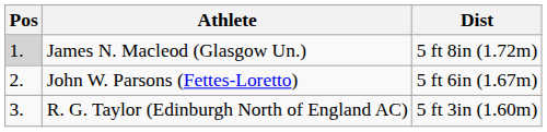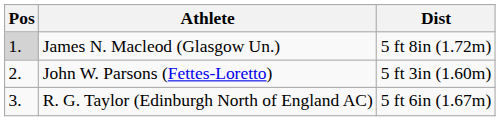 <table class="wikitable">
 <tr>
 <th>Pos</th>
 <th>Athlete</th>
 <th>Dist</th>
 </tr>
 <tr>
 <td style="background: lightgrey;">1.</td>
 <td>James N. Macleod (Glasgow Un.)</td>
 <td>5 ft 8in (1.72m)</td>
 </tr>
 <tr>
 <td>2.</td>
 <td>John W. Parsons (<a href='#'>Fettes-Loretto</a>)</td>
-<td>5 ft 6in (1.67m)</td>
+<td>5 ft 3in (1.60m)</td>
 </tr>
 <tr>
 <td>3.</td>
 <td>R. G. Taylor (Edinburgh North of England AC)</td>
-<td>5 ft 3in (1.60m)</td>
+<td>5 ft 6in (1.67m)</td>
 </tr>
 </table>
